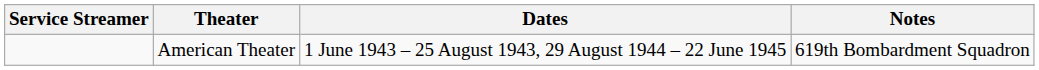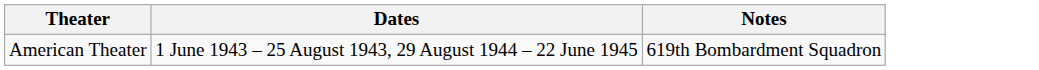 <table class="wikitable">
 <tr style="background:#efefef;">
-<th>Service Streamer</th>
 <th>Theater</th>
 <th>Dates</th>
 <th>Notes</th>
 </tr>
 <tr>
-<td></td>
 <td>American Theater</td>
 <td>1 June 1943 – 25 August 1943, 29 August 1944 – 22 June 1945</td>
 <td>619th Bombardment Squadron</td>
 </tr>
 </table>
